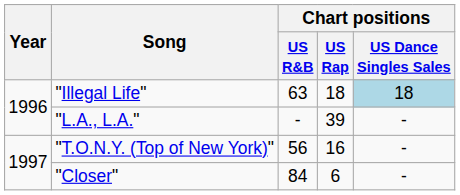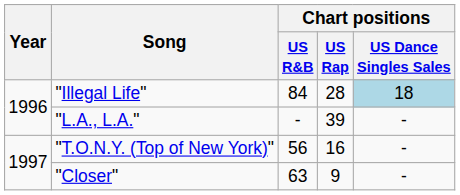 <table class="wikitable">
 <tr>
 <th rowspan="2">Year</th>
 <th rowspan="2">Song</th>
 <th colspan="4">Chart positions</th>
 </tr>
 <tr>
 <th><small><a href='#'>US<br>R&B</a></small></th>
 <th><small><a href='#'>US<br>Rap</a></small></th>
 <th><small><a href='#'>US Dance<br>Singles Sales</a></small></th>
 </tr>
 <tr>
 <td rowspan="2">1996</td>
 <td>"<a href='#'>Illegal Life</a>"</td>
-<td style="text-align:center;">63</td>
-<td style="text-align:center;">18</td>
+<td style="text-align:center;">84</td>
+<td style="text-align:center;">28</td>
 <td style="background: lightblue; text-align:center;">18</td>
 </tr>
 <tr>
 <td>"<a href='#'>L.A., L.A.</a>"</td>
 <td style="text-align:center;">-</td>
 <td style="text-align:center;">39</td>
 <td style="text-align:center;">-</td>
 </tr>
 <tr>
 <td rowspan="2">1997</td>
 <td>"<a href='#'>T.O.N.Y. (Top of New York)</a>"</td>
 <td style="text-align:center;">56</td>
 <td style="text-align:center;">16</td>
 <td style="text-align:center;">-</td>
 </tr>
 <tr>
 <td>"<a href='#'>Closer</a>"</td>
-<td style="text-align:center;">84</td>
-<td style="text-align:center;">6</td>
+<td style="text-align:center;">63</td>
+<td style="text-align:center;">9</td>
 <td style="text-align:center;">-</td>
 </tr>
 </table>
